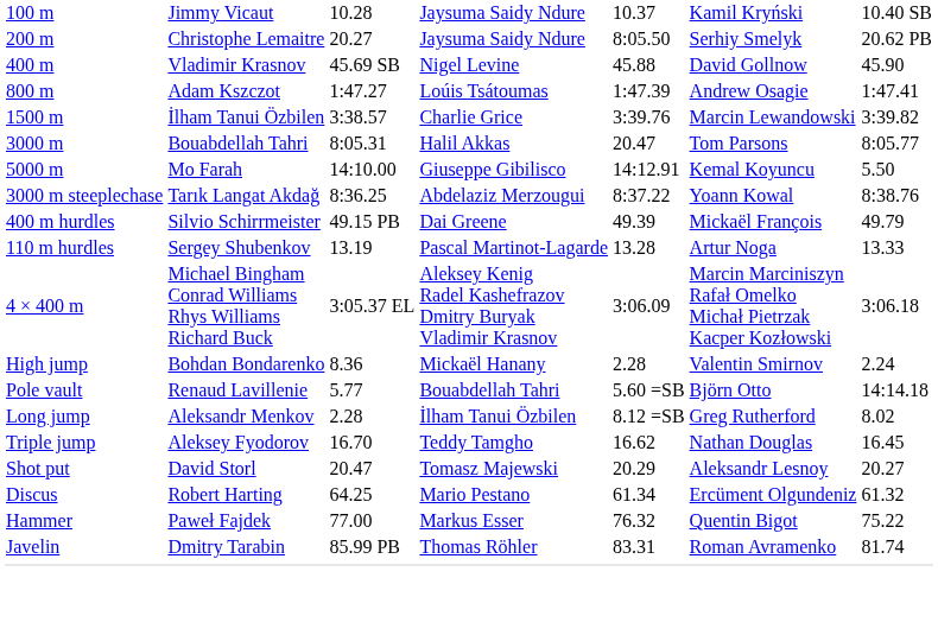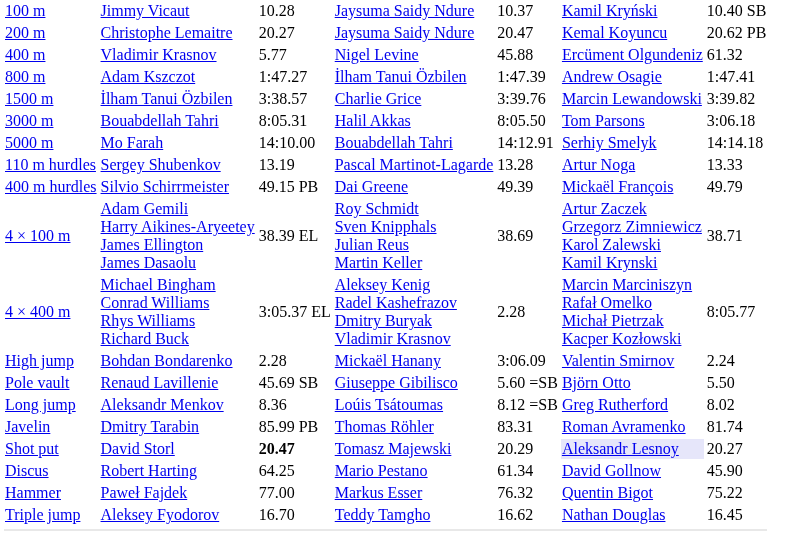 <table>
 <tr>
 <td><a href='#'>100 m</a></td>
 <td><a href='#'>Jimmy Vicaut</a> <br></td>
 <td>10.28</td>
 <td><a href='#'>Jaysuma Saidy Ndure</a> <br></td>
 <td>10.37</td>
 <td><a href='#'>Kamil Kryński</a> <br></td>
 <td>10.40 SB</td>
 </tr>
 <tr>
 <td><a href='#'>200 m</a></td>
 <td><a href='#'>Christophe Lemaitre</a> <br></td>
 <td>20.27</td>
 <td><a href='#'>Jaysuma Saidy Ndure</a> <br></td>
-<td>8:05.50</td>
-<td><a href='#'>Serhiy Smelyk</a> <br></td>
+<td>20.47</td>
+<td><a href='#'>Kemal Koyuncu</a> <br></td>
 <td>20.62 PB</td>
 </tr>
 <tr>
 <td><a href='#'>400 m</a></td>
 <td><a href='#'>Vladimir Krasnov</a> <br></td>
-<td>45.69 SB</td>
+<td>5.77</td>
 <td><a href='#'>Nigel Levine</a> <br></td>
 <td>45.88</td>
-<td><a href='#'>David Gollnow</a> <br></td>
-<td>45.90</td>
+<td><a href='#'>Ercüment Olgundeniz</a> <br></td>
+<td>61.32</td>
 </tr>
 <tr>
 <td><a href='#'>800 m</a></td>
 <td><a href='#'>Adam Kszczot</a> <br></td>
 <td>1:47.27</td>
-<td><a href='#'>Loúis Tsátoumas</a> <br></td>
+<td><a href='#'>İlham Tanui Özbilen</a> <br></td>
 <td>1:47.39</td>
 <td><a href='#'>Andrew Osagie</a> <br></td>
 <td>1:47.41</td>
 </tr>
 <tr>
 <td><a href='#'>1500 m</a></td>
 <td><a href='#'>İlham Tanui Özbilen</a> <br></td>
 <td>3:38.57</td>
 <td><a href='#'>Charlie Grice</a> <br></td>
 <td>3:39.76</td>
 <td><a href='#'>Marcin Lewandowski</a> <br></td>
 <td>3:39.82</td>
 </tr>
 <tr>
 <td><a href='#'>3000 m</a></td>
 <td><a href='#'>Bouabdellah Tahri</a> <br></td>
 <td>8:05.31</td>
 <td><a href='#'>Halil Akkas</a> <br></td>
-<td>20.47</td>
+<td>8:05.50</td>
 <td><a href='#'>Tom Parsons</a> <br></td>
-<td>8:05.77</td>
+<td>3:06.18</td>
 </tr>
 <tr>
 <td><a href='#'>5000 m</a></td>
 <td><a href='#'>Mo Farah</a> <br></td>
 <td>14:10.00</td>
-<td><a href='#'>Giuseppe Gibilisco</a> <br></td>
+<td><a href='#'>Bouabdellah Tahri</a> <br></td>
 <td>14:12.91</td>
-<td><a href='#'>Kemal Koyuncu</a> <br></td>
-<td>5.50</td>
+<td><a href='#'>Serhiy Smelyk</a> <br></td>
+<td>14:14.18</td>
 </tr>
 <tr>
-<td><a href='#'>3000 m steeplechase</a></td>
-<td><a href='#'>Tarık Langat Akdağ</a> <br></td>
-<td>8:36.25</td>
-<td><a href='#'>Abdelaziz Merzougui</a> <br></td>
-<td>8:37.22</td>
-<td><a href='#'>Yoann Kowal</a> <br></td>
-<td>8:38.76</td>
+<td><a href='#'>110 m hurdles</a></td>
+<td><a href='#'>Sergey Shubenkov</a> <br></td>
+<td>13.19</td>
+<td><a href='#'>Pascal Martinot-Lagarde</a> <br></td>
+<td>13.28</td>
+<td><a href='#'>Artur Noga</a> <br></td>
+<td>13.33</td>
 </tr>
 <tr>
 <td><a href='#'>400 m hurdles</a></td>
 <td><a href='#'>Silvio Schirrmeister</a> <br></td>
 <td>49.15 PB</td>
 <td><a href='#'>Dai Greene</a> <br></td>
 <td>49.39</td>
 <td><a href='#'>Mickaël François</a> <br></td>
 <td>49.79</td>
 </tr>
 <tr>
-<td><a href='#'>110 m hurdles</a></td>
-<td><a href='#'>Sergey Shubenkov</a> <br></td>
-<td>13.19</td>
-<td><a href='#'>Pascal Martinot-Lagarde</a> <br></td>
-<td>13.28</td>
-<td><a href='#'>Artur Noga</a> <br></td>
-<td>13.33</td>
+<td><a href='#'>4 × 100 m</a></td>
+<td><a href='#'>Adam Gemili</a><br><a href='#'>Harry Aikines-Aryeetey</a><br><a href='#'>James Ellington</a><br><a href='#'>James Dasaolu</a><br></td>
+<td>38.39 EL</td>
+<td><a href='#'>Roy Schmidt</a><br><a href='#'>Sven Knipphals</a><br><a href='#'>Julian Reus</a><br><a href='#'>Martin Keller</a><br></td>
+<td>38.69</td>
+<td><a href='#'>Artur Zaczek</a><br><a href='#'>Grzegorz Zimniewicz</a><br><a href='#'>Karol Zalewski</a><br><a href='#'>Kamil Krynski</a><br></td>
+<td>38.71</td>
 </tr>
 <tr>
 <td><a href='#'>4 × 400 m</a></td>
 <td><a href='#'>Michael Bingham</a><br> <a href='#'>Conrad Williams</a><br> <a href='#'>Rhys Williams</a><br> <a href='#'>Richard Buck</a><br></td>
 <td>3:05.37 EL</td>
 <td><a href='#'>Aleksey Kenig</a><br> <a href='#'>Radel Kashefrazov</a><br> <a href='#'>Dmitry Buryak</a><br> <a href='#'>Vladimir Krasnov</a><br></td>
-<td>3:06.09</td>
+<td>2.28</td>
 <td><a href='#'>Marcin Marciniszyn</a><br> <a href='#'>Rafał Omelko</a><br> <a href='#'>Michał Pietrzak</a><br> <a href='#'>Kacper Kozłowski</a><br></td>
-<td>3:06.18</td>
+<td>8:05.77</td>
 </tr>
 <tr>
 <td><a href='#'>High jump</a></td>
 <td><a href='#'>Bohdan Bondarenko</a> <br></td>
-<td>8.36</td>
+<td>2.28</td>
 <td><a href='#'>Mickaël Hanany</a> <br></td>
-<td>2.28</td>
+<td>3:06.09</td>
 <td><a href='#'>Valentin Smirnov</a> <br></td>
 <td>2.24</td>
 </tr>
 <tr>
 <td><a href='#'>Pole vault</a></td>
 <td><a href='#'>Renaud Lavillenie</a> <br></td>
-<td>5.77</td>
-<td><a href='#'>Bouabdellah Tahri</a> <br></td>
+<td>45.69 SB</td>
+<td><a href='#'>Giuseppe Gibilisco</a> <br></td>
 <td>5.60 =SB</td>
 <td><a href='#'>Björn Otto</a> <br></td>
-<td>14:14.18</td>
+<td>5.50</td>
 </tr>
 <tr>
 <td><a href='#'>Long jump</a></td>
 <td><a href='#'>Aleksandr Menkov</a> <br></td>
-<td>2.28</td>
-<td><a href='#'>İlham Tanui Özbilen</a> <br></td>
+<td>8.36</td>
+<td><a href='#'>Loúis Tsátoumas</a> <br></td>
 <td>8.12 =SB</td>
 <td><a href='#'>Greg Rutherford</a> <br></td>
 <td>8.02</td>
+</tr>
+<tr>
+<td><a href='#'>Javelin</a></td>
+<td><a href='#'>Dmitry Tarabin</a> <br></td>
+<td>85.99 PB</td>
+<td><a href='#'>Thomas Röhler</a> <br></td>
+<td>83.31</td>
+<td><a href='#'>Roman Avramenko</a> <br></td>
+<td>81.74</td>
+</tr>
+<tr>
+<td><a href='#'>Shot put</a></td>
+<td><a href='#'>David Storl</a> <br></td>
+<td><strong>20.47</strong></td>
+<td><a href='#'>Tomasz Majewski</a> <br></td>
+<td>20.29</td>
+<td style="background: lavender;"><a href='#'>Aleksandr Lesnoy</a> <br></td>
+<td>20.27</td>
+</tr>
+<tr>
+<td><a href='#'>Discus</a></td>
+<td><a href='#'>Robert Harting</a> <br></td>
+<td>64.25</td>
+<td><a href='#'>Mario Pestano</a> <br></td>
+<td>61.34</td>
+<td><a href='#'>David Gollnow</a> <br></td>
+<td>45.90</td>
+</tr>
+<tr>
+<td><a href='#'>Hammer</a></td>
+<td><a href='#'>Paweł Fajdek</a> <br></td>
+<td>77.00</td>
+<td><a href='#'>Markus Esser</a> <br></td>
+<td>76.32</td>
+<td><a href='#'>Quentin Bigot</a> <br></td>
+<td>75.22</td>
 </tr>
 <tr>
 <td><a href='#'>Triple jump</a></td>
 <td><a href='#'>Aleksey Fyodorov</a> <br></td>
 <td>16.70</td>
 <td><a href='#'>Teddy Tamgho</a> <br></td>
 <td>16.62</td>
 <td><a href='#'>Nathan Douglas</a> <br></td>
 <td>16.45</td>
 </tr>
 <tr>
-<td><a href='#'>Shot put</a></td>
-<td><a href='#'>David Storl</a> <br></td>
-<td>20.47</td>
-<td><a href='#'>Tomasz Majewski</a> <br></td>
-<td>20.29</td>
-<td><a href='#'>Aleksandr Lesnoy</a> <br></td>
-<td>20.27</td>
-</tr>
-<tr>
-<td><a href='#'>Discus</a></td>
-<td><a href='#'>Robert Harting</a> <br></td>
-<td>64.25</td>
-<td><a href='#'>Mario Pestano</a> <br></td>
-<td>61.34</td>
-<td><a href='#'>Ercüment Olgundeniz</a> <br></td>
-<td>61.32</td>
-</tr>
-<tr>
-<td><a href='#'>Hammer</a></td>
-<td><a href='#'>Paweł Fajdek</a> <br></td>
-<td>77.00</td>
-<td><a href='#'>Markus Esser</a> <br></td>
-<td>76.32</td>
-<td><a href='#'>Quentin Bigot</a> <br></td>
-<td>75.22</td>
-</tr>
-<tr>
-<td><a href='#'>Javelin</a></td>
-<td><a href='#'>Dmitry Tarabin</a> <br></td>
-<td>85.99 PB</td>
-<td><a href='#'>Thomas Röhler</a> <br></td>
-<td>83.31</td>
-<td><a href='#'>Roman Avramenko</a> <br></td>
-<td>81.74</td>
-</tr>
-<tr>
 </tr>
 <tr bgcolor= e8e8e8>
 <td colspan=7></td>
 </tr>
 </table>
